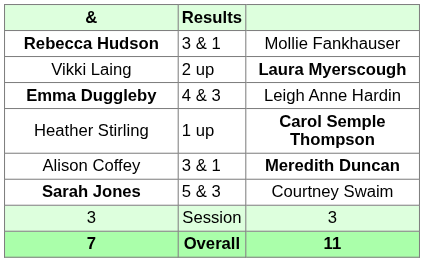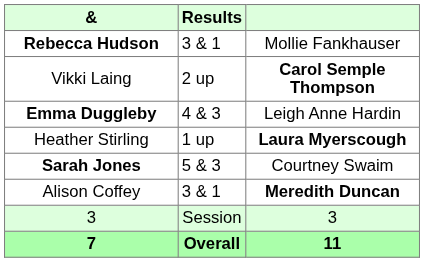 <table border="1" cellpadding="3" style="border-collapse: collapse; text-align:center;">
 <tr style="background:#ddffdd;">
 <th width=160> & </th>
 <th>Results</th>
 <th width=160></th>
 </tr>
 <tr>
 <td><strong>Rebecca Hudson</strong></td>
 <td align=left> 3 & 1</td>
 <td>Mollie Fankhauser</td>
 </tr>
 <tr>
 <td>Vikki Laing</td>
 <td align=left> 2 up</td>
-<td><strong>Laura Myerscough</strong></td>
+<td><strong>Carol Semple Thompson</strong></td>
 </tr>
 <tr>
 <td><strong>Emma Duggleby</strong></td>
 <td align=left> 4 & 3</td>
 <td>Leigh Anne Hardin</td>
 </tr>
 <tr>
 <td>Heather Stirling</td>
 <td align=left> 1 up</td>
-<td><strong>Carol Semple Thompson</strong></td>
+<td><strong>Laura Myerscough</strong></td>
+</tr>
+<tr>
+<td><strong>Sarah Jones</strong></td>
+<td align=left> 5 & 3</td>
+<td>Courtney Swaim</td>
 </tr>
 <tr>
 <td>Alison Coffey</td>
 <td align=left> 3 & 1</td>
 <td><strong>Meredith Duncan</strong></td>
-</tr>
-<tr>
-<td><strong>Sarah Jones</strong></td>
-<td align=left> 5 & 3</td>
-<td>Courtney Swaim</td>
 </tr>
 <tr style="background:#ddffdd;">
 <td>3</td>
 <td>Session</td>
 <td>3</td>
 </tr>
 <tr style="background:#aaffaa;">
 <th>7</th>
 <th>Overall</th>
 <th>11</th>
 </tr>
 </table>
